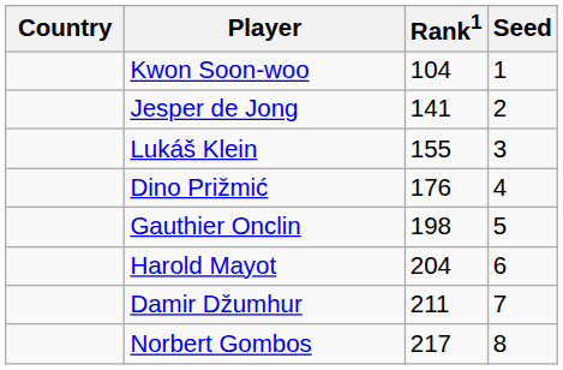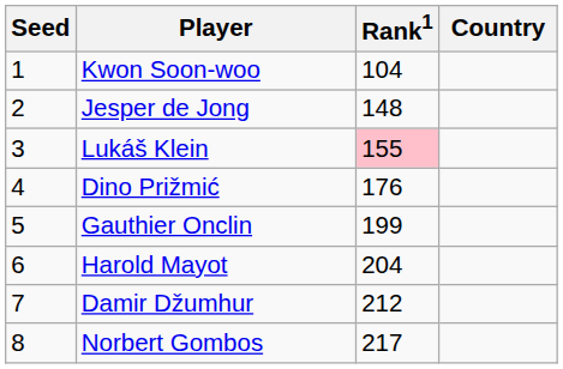 <table class="sortable wikitable">
 <tr>
-<th width="70">Country</th>
+<th>Seed</th>
 <th width="175">Player</th>
 <th>Rank<sup>1</sup></th>
-<th>Seed</th>
+<th width="70">Country</th>
 </tr>
 <tr>
-<td></td>
+<td>1</td>
 <td><a href='#'>Kwon Soon-woo</a></td>
 <td>104</td>
-<td>1</td>
+<td></td>
 </tr>
 <tr>
+<td>2</td>
+<td><a href='#'>Jesper de Jong</a></td>
+<td>148</td>
 <td></td>
-<td><a href='#'>Jesper de Jong</a></td>
-<td>141</td>
-<td>2</td>
 </tr>
 <tr>
+<td>3</td>
+<td><a href='#'>Lukáš Klein</a></td>
+<td style="background: pink;">155</td>
 <td></td>
-<td><a href='#'>Lukáš Klein</a></td>
-<td>155</td>
-<td>3</td>
 </tr>
 <tr>
-<td></td>
+<td>4</td>
 <td><a href='#'>Dino Prižmić</a></td>
 <td>176</td>
-<td>4</td>
+<td></td>
 </tr>
 <tr>
+<td>5</td>
+<td><a href='#'>Gauthier Onclin</a></td>
+<td>199</td>
 <td></td>
-<td><a href='#'>Gauthier Onclin</a></td>
-<td>198</td>
-<td>5</td>
 </tr>
 <tr>
-<td></td>
+<td>6</td>
 <td><a href='#'>Harold Mayot</a></td>
 <td>204</td>
-<td>6</td>
+<td></td>
 </tr>
 <tr>
+<td>7</td>
+<td><a href='#'>Damir Džumhur</a></td>
+<td>212</td>
 <td></td>
-<td><a href='#'>Damir Džumhur</a></td>
-<td>211</td>
-<td>7</td>
 </tr>
 <tr>
-<td></td>
+<td>8</td>
 <td><a href='#'>Norbert Gombos</a></td>
 <td>217</td>
-<td>8</td>
+<td></td>
 </tr>
 </table>
